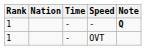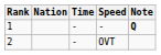 <table class="wikitable" style="font-size:95%;">
 <tr>
 <th>Rank</th>
 <th>Nation</th>
 <th>Time</th>
 <th>Speed</th>
 <th>Note</th>
 </tr>
 <tr>
 <td>1</td>
 <td></td>
 <td>-</td>
 <td>-</td>
 <td><strong>Q</strong></td>
 </tr>
 <tr>
-<td>1</td>
+<td>2</td>
 <td></td>
 <td>-</td>
 <td>OVT</td>
 <td></td>
 </tr>
 </table>
